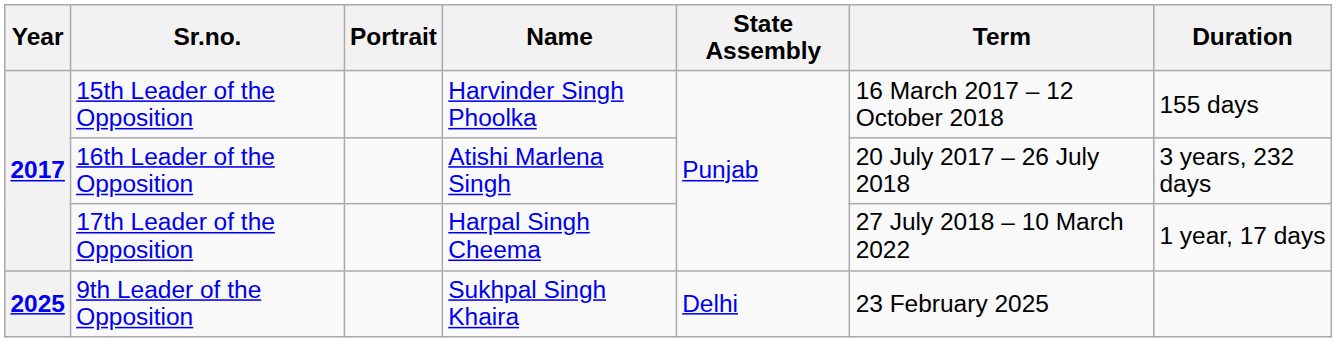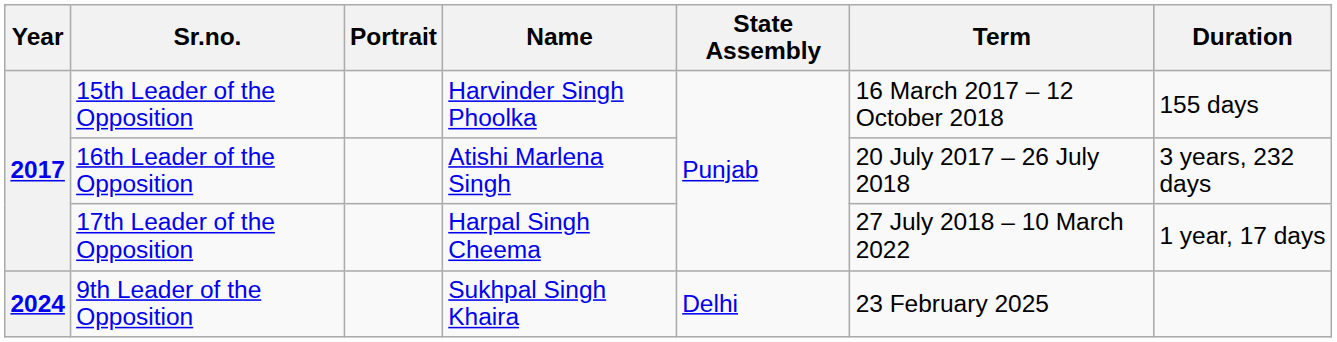 <table class="wikitable sortable">
 <tr>
 <th>Year</th>
 <th>Sr.no.</th>
 <th>Portrait</th>
 <th>Name</th>
 <th>State Assembly</th>
 <th>Term</th>
 <th>Duration</th>
 </tr>
 <tr>
 <th rowspan="3"><a href='#'>2017</a></th>
 <td><a href='#'>15th Leader of the Opposition</a></td>
 <td></td>
 <td><a href='#'>Harvinder Singh Phoolka</a></td>
 <td rowspan="3"><a href='#'>Punjab</a></td>
 <td>16 March 2017 – 12 October 2018</td>
 <td>155 days</td>
 </tr>
 <tr>
 <td><a href='#'>16th Leader of the Opposition</a></td>
 <td></td>
 <td><a href='#'>Atishi Marlena Singh</a></td>
 <td>20 July 2017 – 26 July 2018</td>
 <td>3 years, 232 days</td>
 </tr>
 <tr>
 <td><a href='#'>17th Leader of the Opposition</a></td>
 <td></td>
 <td><a href='#'>Harpal Singh Cheema</a></td>
 <td>27 July 2018 – 10 March 2022</td>
 <td>1 year, 17 days</td>
 </tr>
 <tr>
-<th><a href='#'>2025</a></th>
+<th><a href='#'>2024</a></th>
 <td><a href='#'>9th Leader of the Opposition</a></td>
 <td></td>
 <td><a href='#'>Sukhpal Singh Khaira</a></td>
 <td><a href='#'>Delhi</a></td>
 <td>23 February 2025</td>
 <td></td>
 </tr>
 </table>
